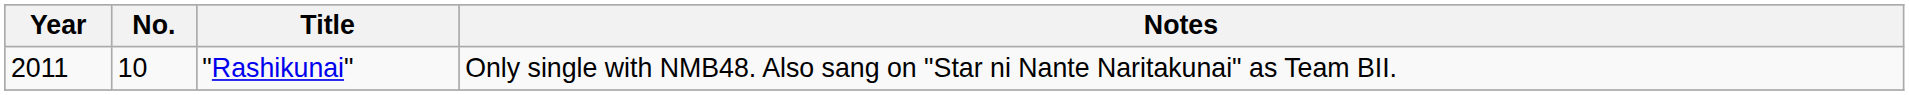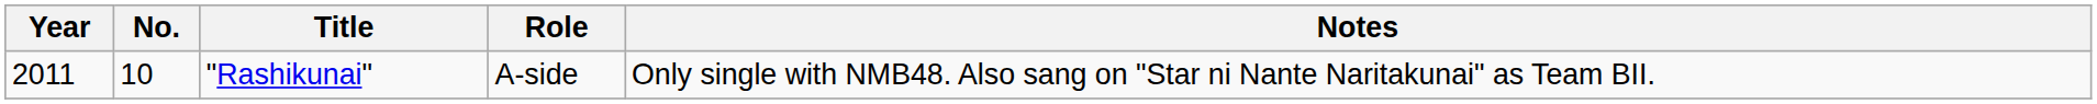 <table class="wikitable sortable"  style="width:90%;">
 <tr>
 <th>Year</th>
 <th data-sort-type="number">No. </th>
 <th style="width:150px;">Title </th>
+<th>Role </th>
 <th class="unsortable">Notes </th>
 </tr>
 <tr>
 <td>2011</td>
 <td>10</td>
 <td>"<a href='#'>Rashikunai</a>"</td>
+<td>A-side</td>
 <td>Only single with NMB48. Also sang on "Star ni Nante Naritakunai" as Team BII.</td>
 </tr>
 </table>
